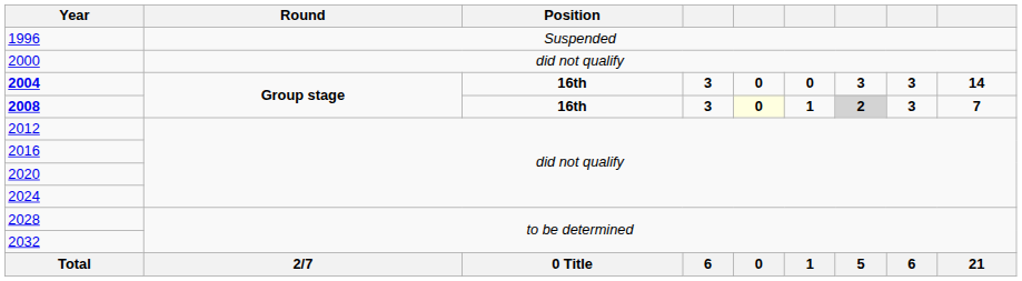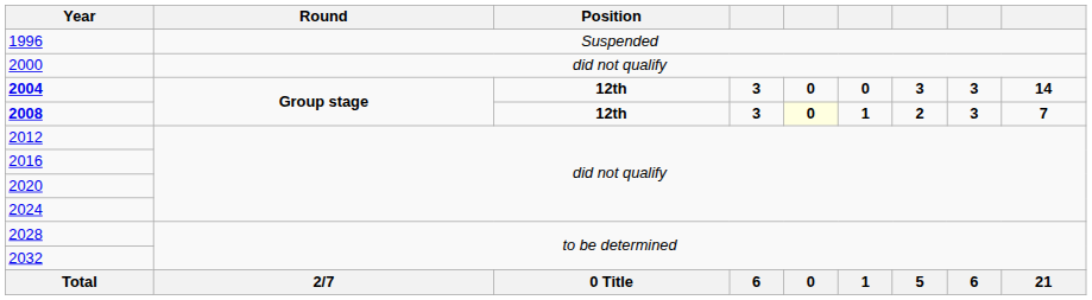 <table class="wikitable" style="text-align:center" width=90%>
 <tr>
 <th>Year</th>
 <th>Round</th>
 <th>Position</th>
 <th></th>
 <th></th>
 <th></th>
 <th></th>
 <th></th>
 <th></th>
 </tr>
 <tr>
 <td style="text-align: left;"> <a href='#'>1996</a></td>
 <td colspan=8><em>Suspended</em></td>
 </tr>
 <tr>
 <td style="text-align: left;"> <a href='#'>2000</a></td>
 <td colspan=8><em>did not qualify</em></td>
 </tr>
 <tr>
 <td style="text-align: left;"> <strong><a href='#'>2004</a></strong></td>
 <td rowspan=2><strong>Group stage</strong></td>
-<td><strong>16th</strong></td>
+<td><strong>12th</strong></td>
 <td><strong>3</strong></td>
 <td><strong>0</strong></td>
 <td><strong>0</strong></td>
 <td><strong>3</strong></td>
 <td><strong>3</strong></td>
 <td><strong>14</strong></td>
 </tr>
 <tr>
 <td style="text-align: left;"> <strong><a href='#'>2008</a></strong></td>
-<td><strong>16th</strong></td>
+<td><strong>12th</strong></td>
 <td><strong>3</strong></td>
 <td style="background: lightyellow;"><strong>0</strong></td>
 <td><strong>1</strong></td>
-<td style="background: lightgrey;"><strong>2</strong></td>
+<td><strong>2</strong></td>
 <td><strong>3</strong></td>
 <td><strong>7</strong></td>
 </tr>
 <tr>
 <td style="text-align: left;"> <a href='#'>2012</a></td>
 <td rowspan=4 colspan=8><em>did not qualify</em></td>
 </tr>
 <tr>
 <td style="text-align: left;"> <a href='#'>2016</a></td>
 </tr>
 <tr>
 <td style="text-align: left;"> <a href='#'>2020</a></td>
 </tr>
 <tr>
 <td style="text-align: left;"> <a href='#'>2024</a></td>
 </tr>
 <tr>
 <td style="text-align: left;"> <a href='#'>2028</a></td>
 <td colspan=8 rowspan=2><em>to be determined</em></td>
 </tr>
 <tr>
 <td style="text-align: left;"> <a href='#'>2032</a></td>
 </tr>
 <tr>
 <th>Total</th>
 <th>2/7</th>
 <th>0 Title</th>
 <th>6</th>
 <th>0</th>
 <th>1</th>
 <th>5</th>
 <th>6</th>
 <th>21</th>
 </tr>
 </table>
